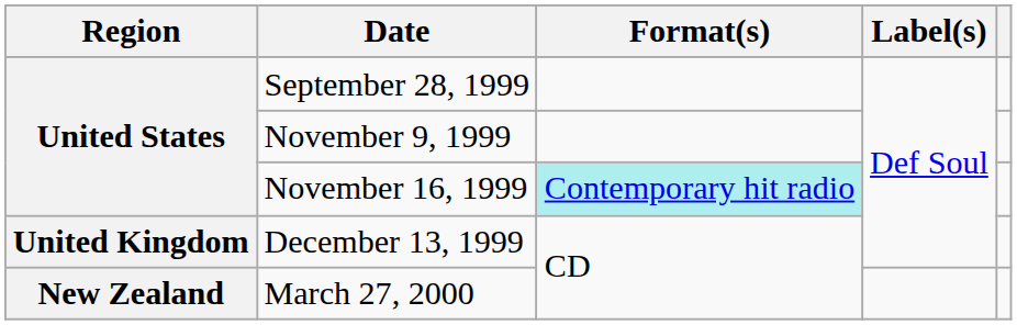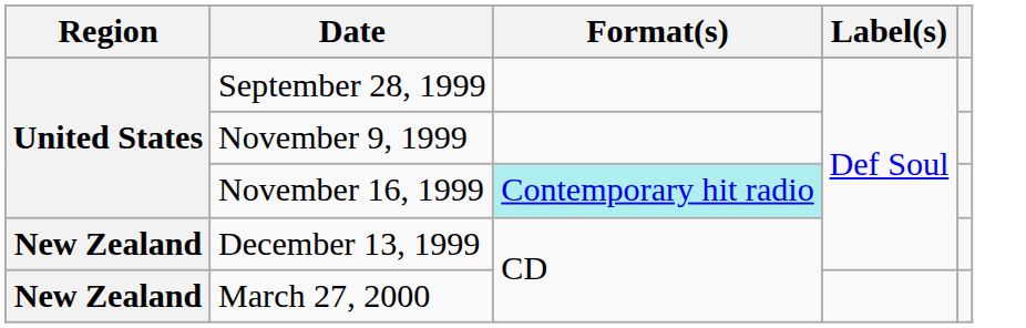 <table class="wikitable plainrowheaders">
 <tr>
 <th scope="col">Region</th>
 <th scope="col">Date</th>
 <th scope="col">Format(s)</th>
 <th scope="col">Label(s)</th>
 <th scope="col"></th>
 </tr>
 <tr>
 <th scope="row" rowspan="3">United States</th>
 <td>September 28, 1999</td>
 <td></td>
 <td rowspan="4"><a href='#'>Def Soul</a></td>
 <td align="center"></td>
 </tr>
 <tr>
 <td>November 9, 1999</td>
 <td></td>
 <td align="center"></td>
 </tr>
 <tr>
 <td>November 16, 1999</td>
 <td style="background: paleturquoise;"><a href='#'>Contemporary hit radio</a></td>
 <td align="center"></td>
 </tr>
 <tr>
-<th scope="row">United Kingdom</th>
+<th scope="row">New Zealand</th>
 <td>December 13, 1999</td>
 <td rowspan="2">CD</td>
 <td align="center"></td>
 </tr>
 <tr>
 <th scope="row">New Zealand</th>
 <td>March 27, 2000</td>
 <td></td>
 <td align="center"></td>
 </tr>
 </table>
